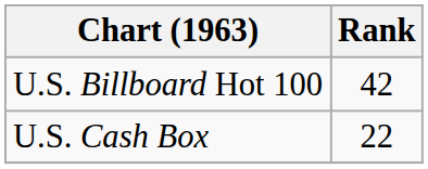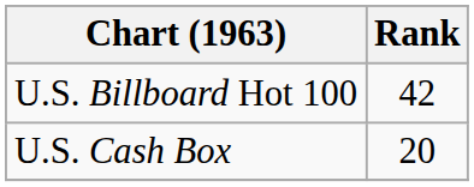 <table class="wikitable">
 <tr>
 <th>Chart (1963)</th>
 <th style="text-align:center;">Rank</th>
 </tr>
 <tr>
 <td>U.S. <em>Billboard</em> Hot 100</td>
 <td style="text-align:center;">42</td>
 </tr>
 <tr>
 <td>U.S. <em>Cash Box</em> </td>
-<td style="text-align:center;">22</td>
+<td style="text-align:center;">20</td>
 </tr>
 <tr>
 </tr>
 </table>
